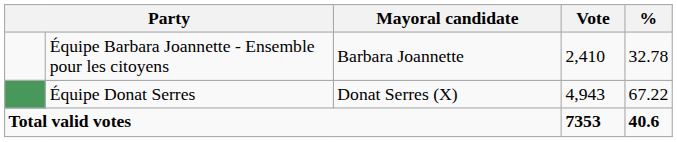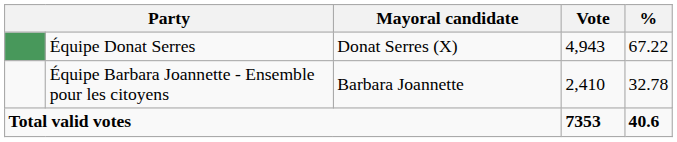 <table class="wikitable">
 <tr>
 <th bgcolor="#DDDDFF" width="230px" colspan="2">Party</th>
 <th bgcolor="#DDDDFF" width="200px">Mayoral candidate</th>
 <th bgcolor="#DDDDFF" width="50px">Vote</th>
 <th bgcolor="#DDDDFF" width="30px">%</th>
+</tr>
+<tr>
+<td bgcolor=#48985B width="30px"> </td>
+<td>Équipe Donat Serres</td>
+<td>Donat Serres (X)</td>
+<td>4,943</td>
+<td>67.22</td>
 </tr>
 <tr>
 <td> </td>
 <td>Équipe Barbara Joannette - Ensemble pour les citoyens</td>
 <td>Barbara Joannette</td>
 <td>2,410</td>
 <td>32.78</td>
 </tr>
 <tr>
-<td bgcolor=#48985B width="30px"> </td>
-<td>Équipe Donat Serres</td>
-<td>Donat Serres (X)</td>
-<td>4,943</td>
-<td>67.22</td>
-</tr>
-<tr>
 <td colspan="3"><strong>Total valid votes</strong></td>
 <td><strong>7353</strong></td>
 <td><strong>40.6</strong></td>
 </tr>
 </table>
